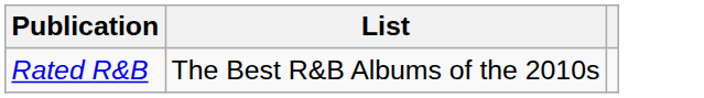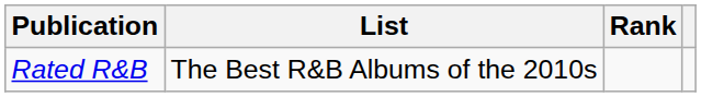 <table class="wikitable sortable plainrowheaders">
 <tr>
 <th>Publication</th>
 <th>List</th>
+<th>Rank</th>
 <th class="unsortable"></th>
 </tr>
 <tr>
 <td><em><a href='#'>Rated R&B</a></em></td>
 <td>The Best R&B Albums of the 2010s</td>
 <td></td>
+<td></td>
 </tr>
 </table>
